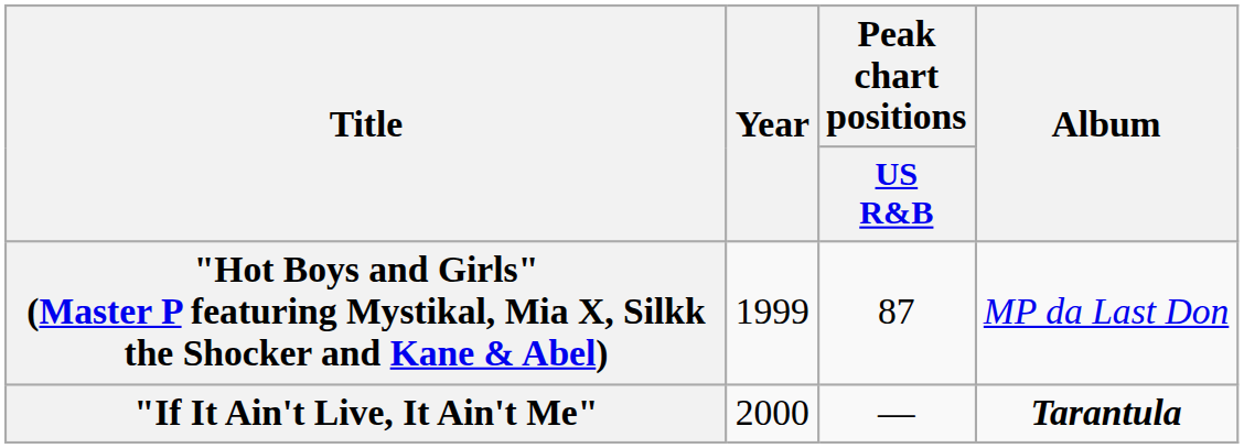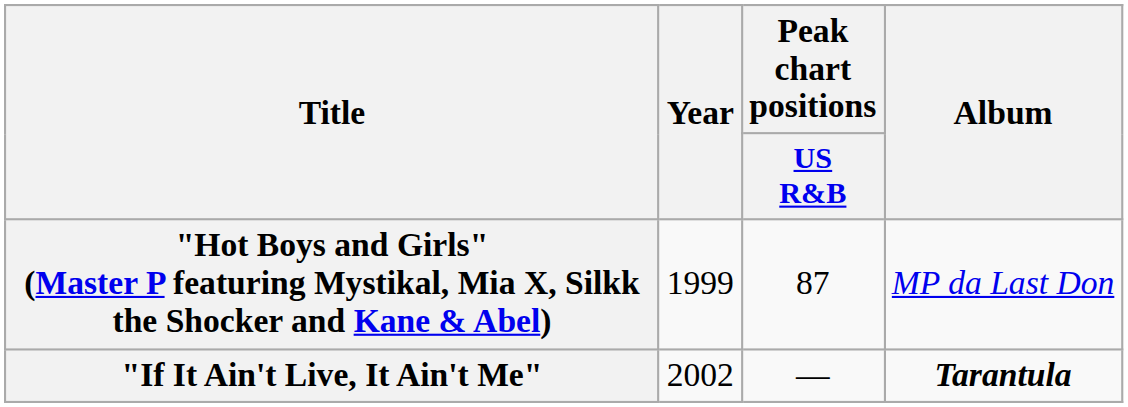 <table class="wikitable plainrowheaders" style="text-align:center;" border="1">
 <tr>
 <th scope="col" rowspan="2" style="width:19em;">Title</th>
 <th scope="col" rowspan="2">Year</th>
 <th scope="col" colspan="1">Peak chart positions</th>
 <th scope="col" rowspan="2">Album</th>
 </tr>
 <tr>
 <th style="width:3em; font-size:90%"><a href='#'>US<br>R&B</a><br></th>
 </tr>
 <tr>
 <th scope="row">"Hot Boys and Girls"<br><span>(<a href='#'>Master P</a> featuring Mystikal, Mia X, Silkk the Shocker and <a href='#'>Kane & Abel</a>)</span></th>
 <td>1999</td>
 <td>87</td>
 <td><em><a href='#'>MP da Last Don</a></em></td>
 </tr>
 <tr>
 <th scope="row">"If It Ain't Live, It Ain't Me"</th>
-<td>2000</td>
+<td>2002</td>
 <td>—</td>
 <td><strong><em>Tarantula</em></strong></td>
 </tr>
 </table>
